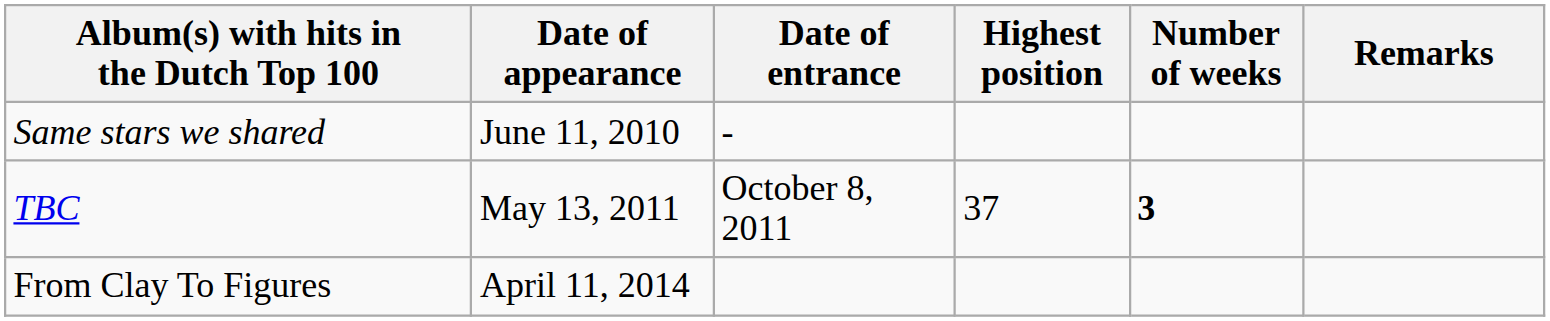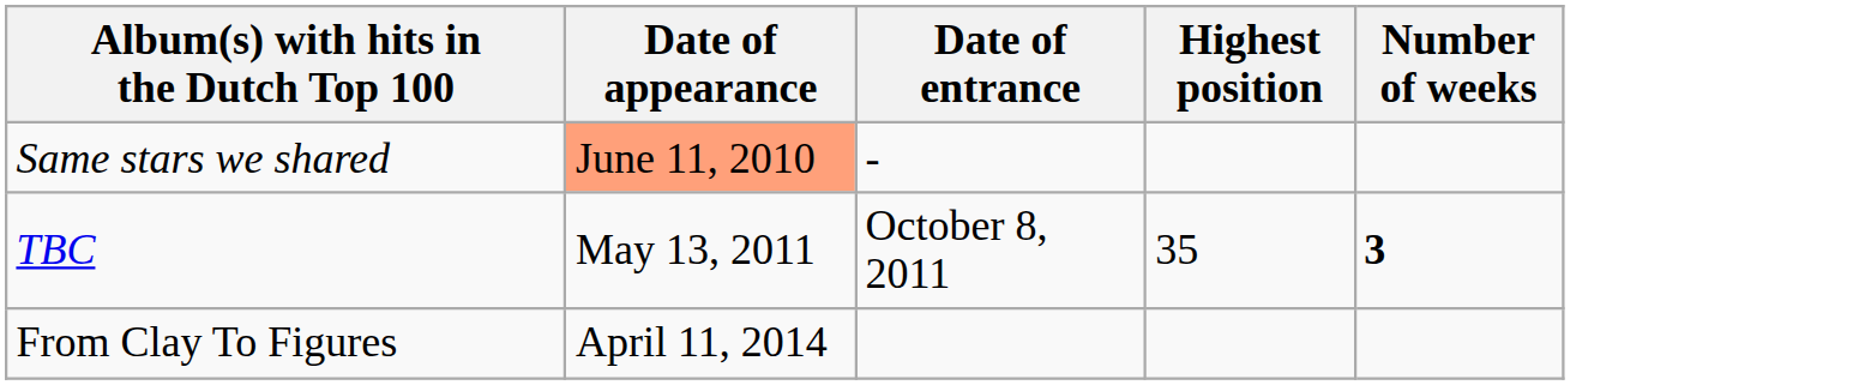 <table class="wikitable">
 <tr>
 <th style="width:200px;">Album(s) with hits in<br> the Dutch Top 100</th>
 <th style="width:100px;">Date of<br>appearance</th>
 <th style="width:100px;">Date of<br>entrance</th>
 <th style="width:70px;">Highest<br>position</th>
 <th style="width:70px;">Number<br>of weeks</th>
-<th style="width:100px;">Remarks</th>
 </tr>
 <tr>
 <td align="left"><em>Same stars we shared</em></td>
-<td>June 11, 2010</td>
+<td style="background: lightsalmon;">June 11, 2010</td>
 <td>-</td>
-<td></td>
 <td></td>
 <td></td>
 </tr>
 <tr>
 <td align="left"><em><a href='#'>TBC</a></em></td>
 <td>May 13, 2011</td>
 <td>October 8, 2011</td>
-<td>37</td>
+<td>35</td>
 <td><strong>3</strong></td>
-<td></td>
 </tr>
 <tr>
 <td>From Clay To Figures</td>
 <td>April 11, 2014</td>
 <td></td>
 <td></td>
 <td></td>
-<td></td>
 </tr>
 </table>
